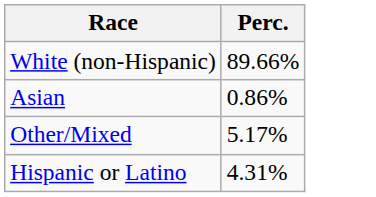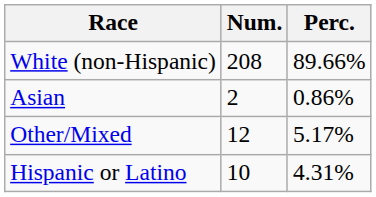 <table class="wikitable">
 <tr>
 <th>Race</th>
+<th>Num.</th>
 <th>Perc.</th>
 </tr>
 <tr>
 <td><a href='#'>White</a> (non-Hispanic)</td>
+<td>208</td>
 <td>89.66%</td>
 </tr>
 <tr>
 <td><a href='#'>Asian</a></td>
+<td>2</td>
 <td>0.86%</td>
 </tr>
 <tr>
 <td><a href='#'>Other/Mixed</a></td>
+<td>12</td>
 <td>5.17%</td>
 </tr>
 <tr>
 <td><a href='#'>Hispanic</a> or <a href='#'>Latino</a></td>
+<td>10</td>
 <td>4.31%</td>
 </tr>
 </table>
